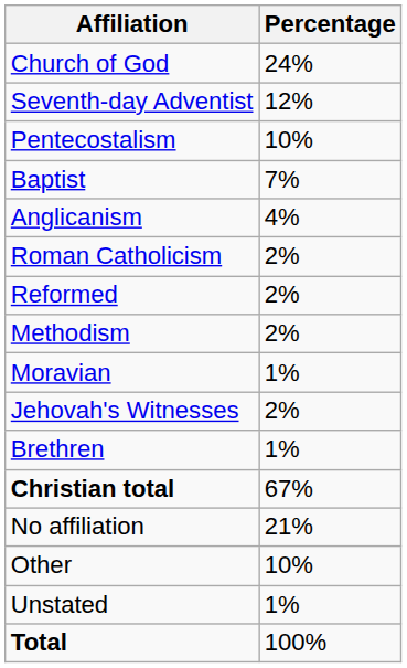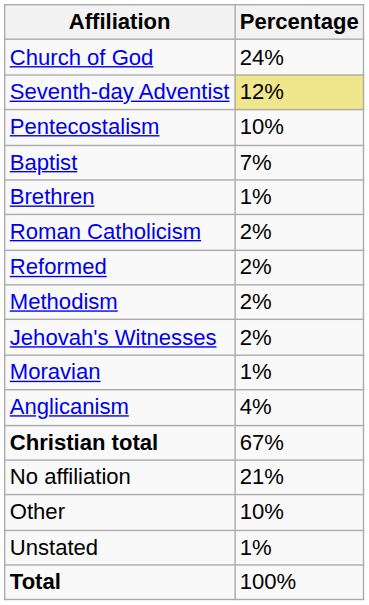 <table class="wikitable">
 <tr>
 <th>Affiliation</th>
 <th>Percentage</th>
 </tr>
 <tr>
 <td><a href='#'>Church of God</a></td>
 <td>24%</td>
 </tr>
 <tr>
 <td><a href='#'>Seventh-day Adventist</a></td>
-<td>12%</td>
+<td style="background: khaki;">12%</td>
 </tr>
 <tr>
 <td><a href='#'>Pentecostalism</a></td>
 <td>10%</td>
 </tr>
 <tr>
 <td><a href='#'>Baptist</a></td>
 <td>7%</td>
 </tr>
 <tr>
-<td><a href='#'>Anglicanism</a></td>
-<td>4%</td>
+<td><a href='#'>Brethren</a></td>
+<td>1%</td>
 </tr>
 <tr>
 <td><a href='#'>Roman Catholicism</a></td>
 <td>2%</td>
 </tr>
 <tr>
 <td><a href='#'>Reformed</a></td>
 <td>2%</td>
 </tr>
 <tr>
 <td><a href='#'>Methodism</a></td>
 <td>2%</td>
 </tr>
 <tr>
+<td><a href='#'>Jehovah's Witnesses</a></td>
+<td>2%</td>
+</tr>
+<tr>
 <td><a href='#'>Moravian</a></td>
 <td>1%</td>
 </tr>
 <tr>
-<td><a href='#'>Jehovah's Witnesses</a></td>
-<td>2%</td>
-</tr>
-<tr>
-<td><a href='#'>Brethren</a></td>
-<td>1%</td>
+<td><a href='#'>Anglicanism</a></td>
+<td>4%</td>
 </tr>
 <tr>
 <td><strong>Christian total</strong></td>
 <td>67%</td>
 </tr>
 <tr>
 <td>No affiliation</td>
 <td>21%</td>
 </tr>
 <tr>
 <td>Other</td>
 <td>10%</td>
 </tr>
 <tr>
 <td>Unstated</td>
 <td>1%</td>
 </tr>
 <tr>
 <td><strong>Total</strong></td>
 <td>100%</td>
 </tr>
 </table>
